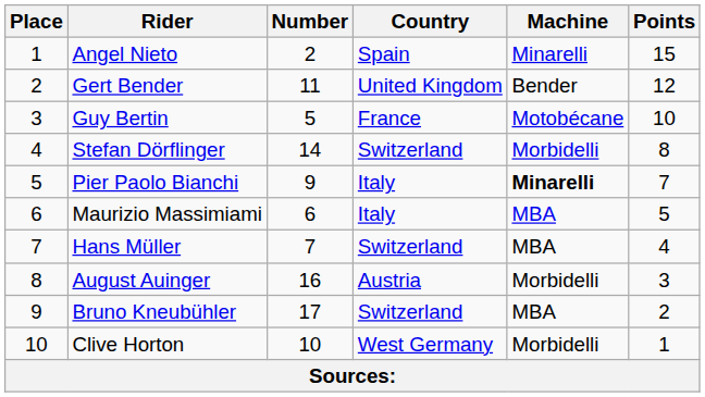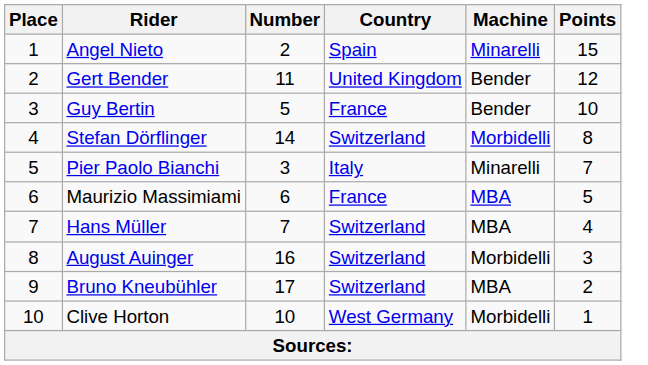 <table class="wikitable" style="font-size: 95%;">
 <tr>
 <th>Place</th>
 <th>Rider</th>
 <th>Number</th>
 <th>Country</th>
 <th>Machine</th>
 <th>Points</th>
 </tr>
 <tr>
 <td align=center>1</td>
 <td> <a href='#'>Angel Nieto</a></td>
 <td align=center>2</td>
 <td><a href='#'>Spain</a></td>
 <td><a href='#'>Minarelli</a></td>
 <td align=center>15</td>
 </tr>
 <tr>
 <td align=center>2</td>
 <td> <a href='#'>Gert Bender</a></td>
 <td align=center>11</td>
 <td><a href='#'>United Kingdom</a></td>
 <td>Bender</td>
 <td align=center>12</td>
 </tr>
 <tr>
 <td align=center>3</td>
 <td> <a href='#'>Guy Bertin</a></td>
 <td align=center>5</td>
 <td><a href='#'>France</a></td>
-<td><a href='#'>Motobécane</a></td>
+<td>Bender</td>
 <td align=center>10</td>
 </tr>
 <tr>
 <td align=center>4</td>
 <td> <a href='#'>Stefan Dörflinger</a></td>
 <td align=center>14</td>
 <td><a href='#'>Switzerland</a></td>
 <td><a href='#'>Morbidelli</a></td>
 <td align=center>8</td>
 </tr>
 <tr>
 <td align=center>5</td>
 <td> <a href='#'>Pier Paolo Bianchi</a></td>
-<td align=center>9</td>
+<td align=center>3</td>
 <td><a href='#'>Italy</a></td>
-<td><strong>Minarelli</strong></td>
+<td>Minarelli</td>
 <td align=center>7</td>
 </tr>
 <tr>
 <td align=center>6</td>
 <td> Maurizio Massimiami</td>
 <td align=center>6</td>
-<td><a href='#'>Italy</a></td>
+<td><a href='#'>France</a></td>
 <td><a href='#'>MBA</a></td>
 <td align=center>5</td>
 </tr>
 <tr>
 <td align=center>7</td>
 <td> <a href='#'>Hans Müller</a></td>
 <td align=center>7</td>
 <td><a href='#'>Switzerland</a></td>
 <td>MBA</td>
 <td align=center>4</td>
 </tr>
 <tr>
 <td align=center>8</td>
 <td> <a href='#'>August Auinger</a></td>
 <td align=center>16</td>
-<td><a href='#'>Austria</a></td>
+<td><a href='#'>Switzerland</a></td>
 <td>Morbidelli</td>
 <td align=center>3</td>
 </tr>
 <tr>
 <td align=center>9</td>
 <td> <a href='#'>Bruno Kneubühler</a></td>
 <td align=center>17</td>
 <td><a href='#'>Switzerland</a></td>
 <td>MBA</td>
 <td align=center>2</td>
 </tr>
 <tr>
 <td align=center>10</td>
 <td> Clive Horton</td>
 <td align=center>10</td>
 <td><a href='#'>West Germany</a></td>
 <td>Morbidelli</td>
 <td align=center>1</td>
 </tr>
 <tr>
 <th colspan=8>Sources:</th>
 </tr>
 </table>
